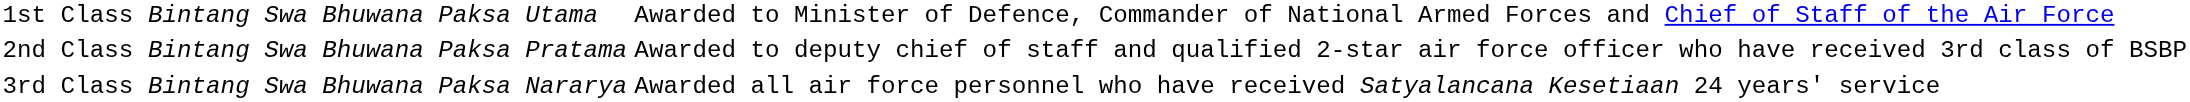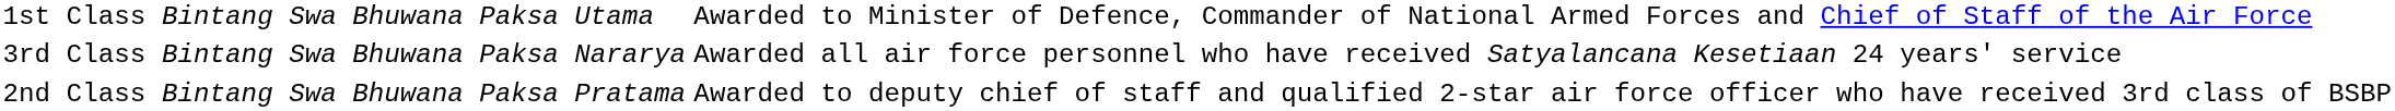 <table>
 <tr>
 <td>1st Class</td>
 <td></td>
 <td><em>Bintang Swa Bhuwana Paksa Utama</em></td>
 <td>Awarded to Minister of Defence, Commander of National Armed Forces and <a href='#'>Chief of Staff of the Air Force</a></td>
 </tr>
 <tr>
+<td>3rd Class</td>
+<td></td>
+<td><em>Bintang Swa Bhuwana Paksa Nararya</em></td>
+<td>Awarded all air force personnel who have received <em>Satyalancana Kesetiaan</em> 24 years' service</td>
+</tr>
+<tr>
 <td>2nd Class</td>
 <td></td>
 <td><em>Bintang Swa Bhuwana Paksa Pratama</em></td>
 <td>Awarded to deputy chief of staff and qualified 2-star air force officer who have received 3rd class of BSBP</td>
 </tr>
-<tr>
-<td>3rd Class</td>
-<td></td>
-<td><em>Bintang Swa Bhuwana Paksa Nararya</em></td>
-<td>Awarded all air force personnel who have received <em>Satyalancana Kesetiaan</em> 24 years' service</td>
-</tr>
 </table>
